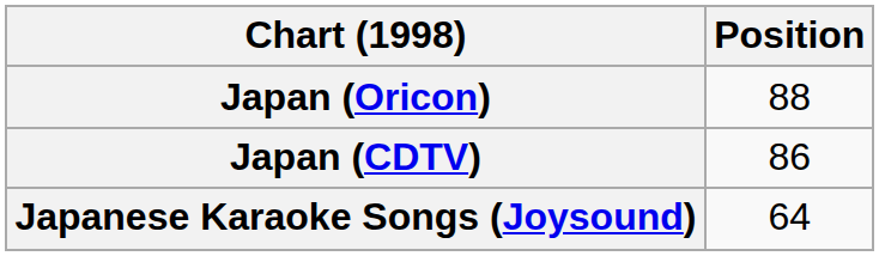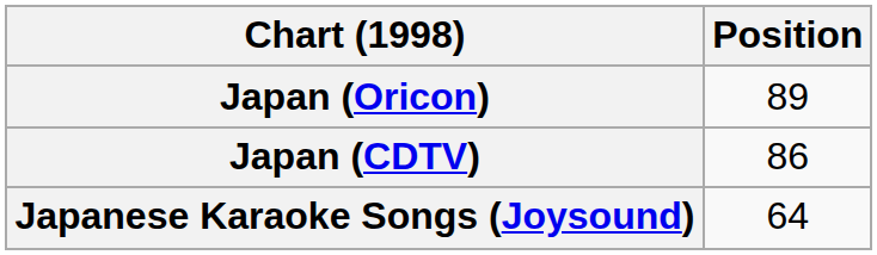 <table class="wikitable sortable plainrowheaders" style="text-align:center">
 <tr>
 <th scope="col">Chart (1998)</th>
 <th scope="col">Position</th>
 </tr>
 <tr>
 <th scope="row">Japan (<a href='#'>Oricon</a>)</th>
-<td>88</td>
+<td>89</td>
 </tr>
 <tr>
 <th scope="row">Japan (<a href='#'>CDTV</a>)</th>
 <td>86</td>
 </tr>
 <tr>
 <th scope="row">Japanese Karaoke Songs (<a href='#'>Joysound</a>)</th>
 <td>64</td>
 </tr>
 </table>
